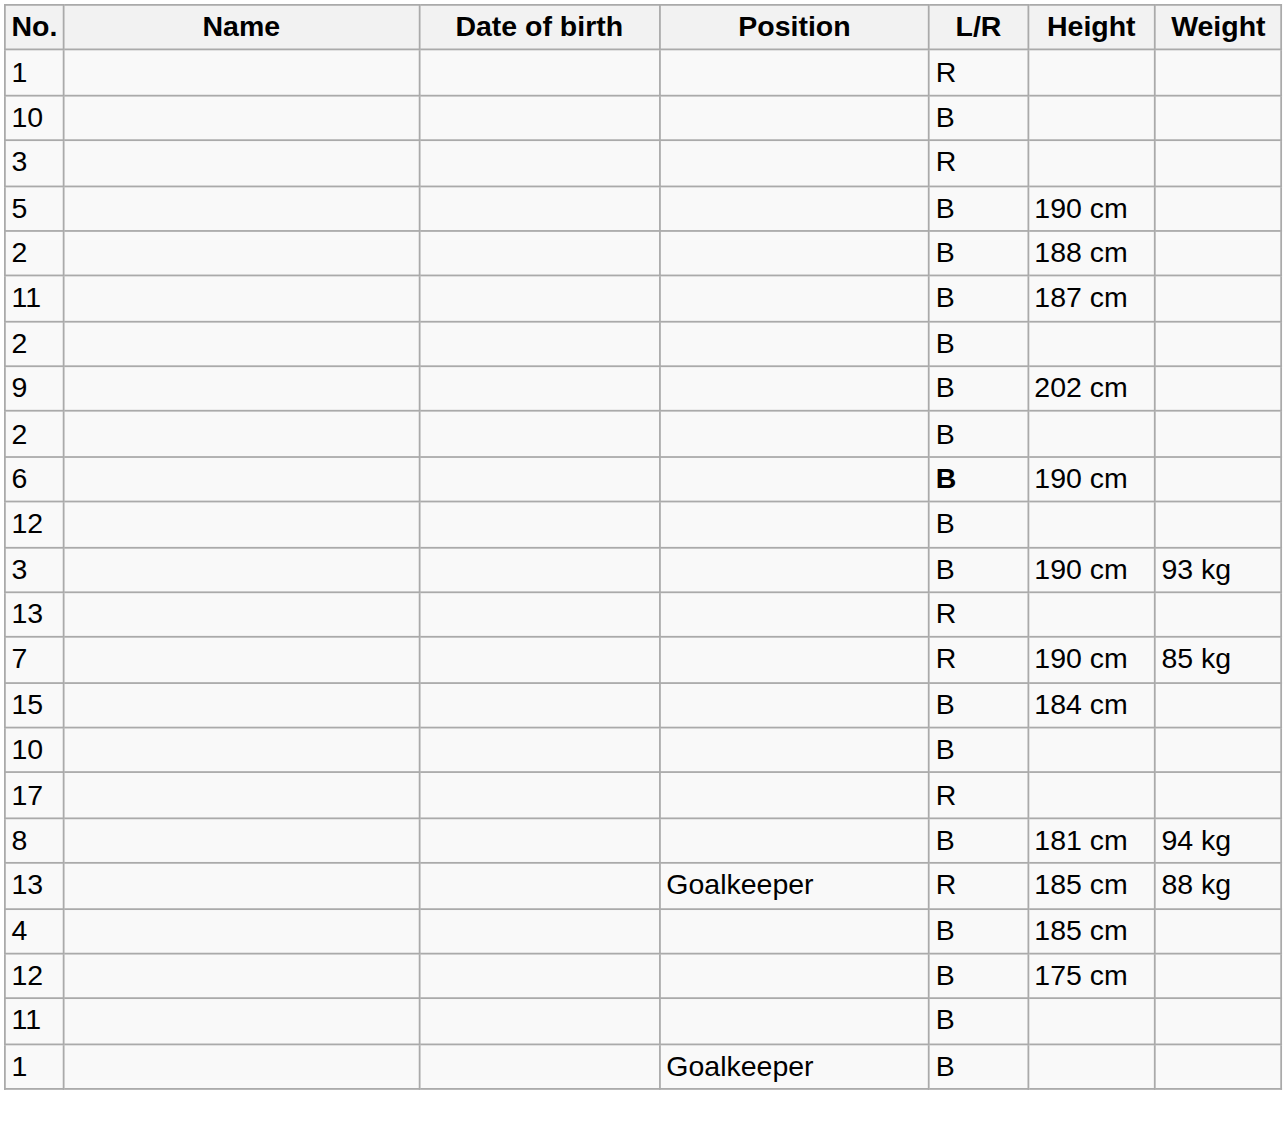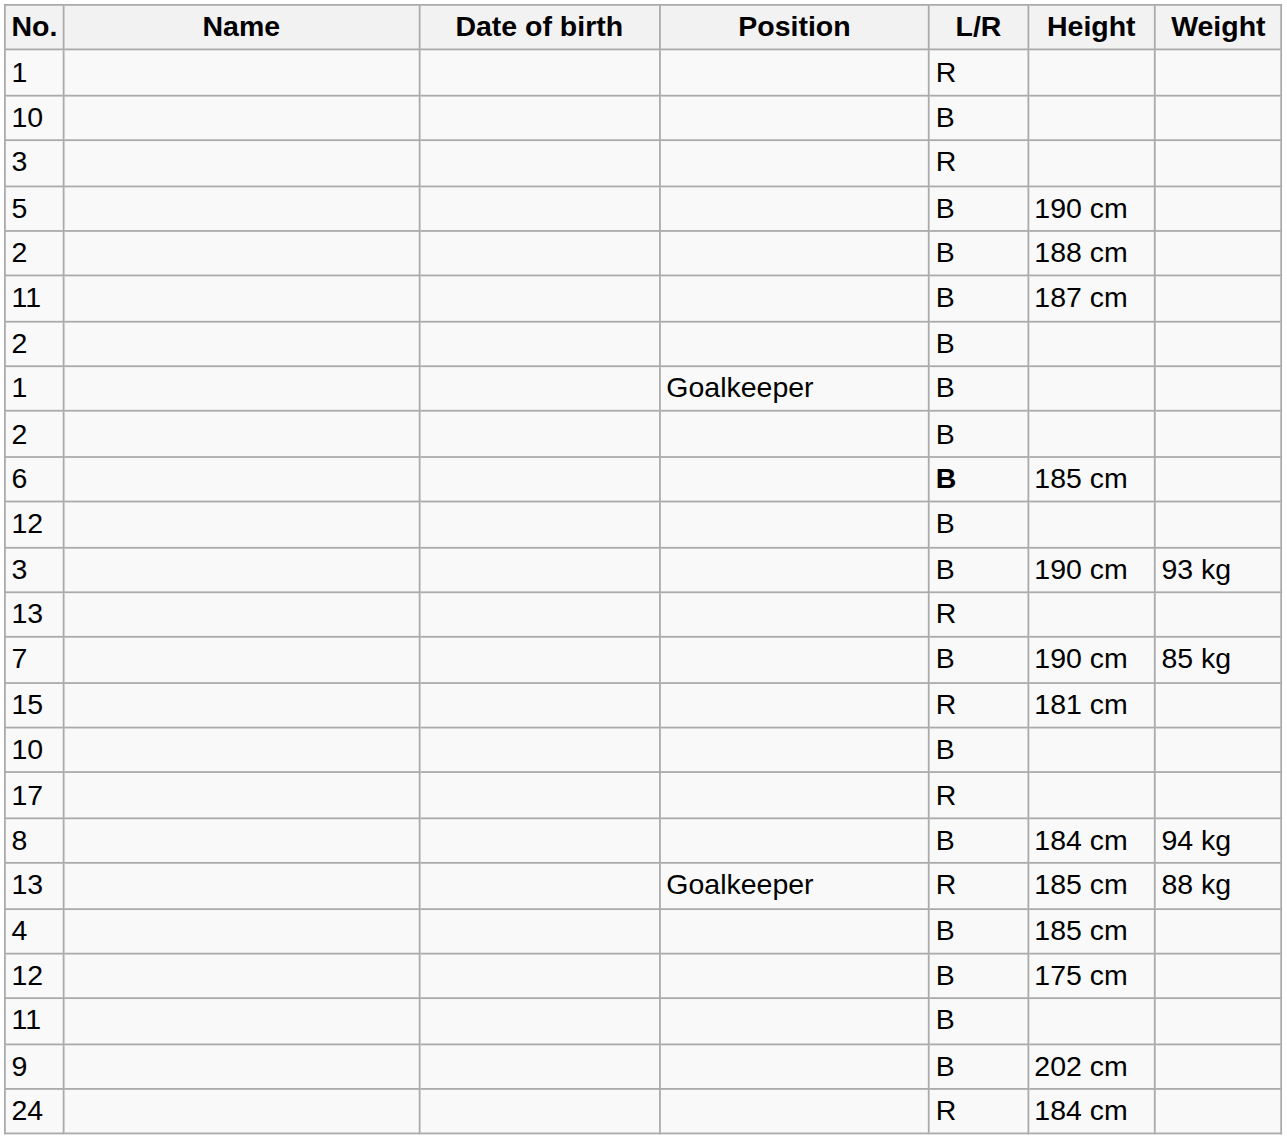 <table class="wikitable sortable" style=font-size:100%; text-align:center;>
 <tr>
 <th>No.</th>
 <th style=width:12em>Name</th>
 <th style=width:8em>Date of birth</th>
 <th style=width:9em>Position</th>
 <th style=width:3em>L/R</th>
 <th style=width:4em>Height</th>
 <th style=width:4em>Weight</th>
 </tr>
 <tr>
 <td>1</td>
 <td align=left></td>
 <td align=right></td>
 <td></td>
 <td>R</td>
 <td></td>
 <td></td>
 </tr>
 <tr>
 <td>10</td>
 <td align=left></td>
 <td align=right></td>
 <td></td>
 <td>B</td>
 <td></td>
 <td></td>
 </tr>
 <tr>
 <td>3</td>
 <td align=left></td>
 <td align=right></td>
 <td></td>
 <td>R</td>
 <td></td>
 <td></td>
 </tr>
 <tr>
 <td>5</td>
 <td align=left></td>
 <td align=right></td>
 <td></td>
 <td>B</td>
 <td>190 cm</td>
 <td></td>
 </tr>
 <tr>
 <td>2</td>
 <td align=left></td>
 <td align=right></td>
 <td></td>
 <td>B</td>
 <td>188 cm</td>
 <td></td>
 </tr>
 <tr>
 <td>11</td>
 <td align=left></td>
 <td align=right></td>
 <td></td>
 <td>B</td>
 <td>187 cm</td>
 <td></td>
 </tr>
 <tr>
 <td>2</td>
 <td align=left></td>
 <td align=right></td>
 <td></td>
 <td>B</td>
 <td></td>
 <td></td>
 </tr>
 <tr>
-<td>9</td>
+<td>1</td>
 <td align=left></td>
 <td align=right></td>
+<td>Goalkeeper</td>
+<td>B</td>
 <td></td>
-<td>B</td>
-<td>202 cm</td>
 <td></td>
 </tr>
 <tr>
 <td>2</td>
 <td align=left></td>
 <td align=right></td>
 <td></td>
 <td>B</td>
 <td></td>
 <td></td>
 </tr>
 <tr>
 <td>6</td>
 <td align=left></td>
 <td align=right></td>
 <td></td>
 <td><strong>B</strong></td>
-<td>190 cm</td>
+<td>185 cm</td>
 <td></td>
 </tr>
 <tr>
 <td>12</td>
 <td align=left></td>
 <td align=right></td>
 <td></td>
 <td>B</td>
 <td></td>
 <td></td>
 </tr>
 <tr>
 <td>3</td>
 <td align=left></td>
 <td align=right></td>
 <td></td>
 <td>B</td>
 <td>190 cm</td>
 <td>93 kg</td>
 </tr>
 <tr>
 <td>13</td>
 <td align=left></td>
 <td align=right></td>
 <td></td>
 <td>R</td>
 <td></td>
 <td></td>
 </tr>
 <tr>
 <td>7</td>
 <td align=left></td>
 <td align=right></td>
 <td></td>
-<td>R</td>
+<td>B</td>
 <td>190 cm</td>
 <td>85 kg</td>
 </tr>
 <tr>
 <td>15</td>
 <td align=left></td>
 <td align=right></td>
 <td></td>
-<td>B</td>
-<td>184 cm</td>
+<td>R</td>
+<td>181 cm</td>
 <td></td>
 </tr>
 <tr>
 <td>10</td>
 <td align=left></td>
 <td align=right></td>
 <td></td>
 <td>B</td>
 <td></td>
 <td></td>
 </tr>
 <tr>
 <td>17</td>
 <td align=left></td>
 <td align=right></td>
 <td></td>
 <td>R</td>
 <td></td>
 <td></td>
 </tr>
 <tr>
 <td>8</td>
 <td align=left></td>
 <td align=right></td>
 <td></td>
 <td>B</td>
-<td>181 cm</td>
+<td>184 cm</td>
 <td>94 kg</td>
 </tr>
 <tr>
 <td>13</td>
 <td align=left></td>
 <td align=right></td>
 <td>Goalkeeper</td>
 <td>R</td>
 <td>185 cm</td>
 <td>88 kg</td>
 </tr>
 <tr>
 <td>4</td>
 <td align=left></td>
 <td align=right></td>
 <td></td>
 <td>B</td>
 <td>185 cm</td>
 <td></td>
 </tr>
 <tr>
 <td>12</td>
 <td align=left></td>
 <td align=right></td>
 <td></td>
 <td>B</td>
 <td>175 cm</td>
 <td></td>
 </tr>
 <tr>
 <td>11</td>
 <td align=left></td>
 <td align=right></td>
 <td></td>
 <td>B</td>
 <td></td>
 <td></td>
 </tr>
 <tr>
-<td>1</td>
+<td>9</td>
 <td align=left></td>
 <td align=right></td>
-<td>Goalkeeper</td>
+<td></td>
 <td>B</td>
+<td>202 cm</td>
 <td></td>
+</tr>
+<tr>
+<td>24</td>
+<td align=left></td>
+<td align=right></td>
+<td></td>
+<td>R</td>
+<td>184 cm</td>
 <td></td>
 </tr>
 </table>
